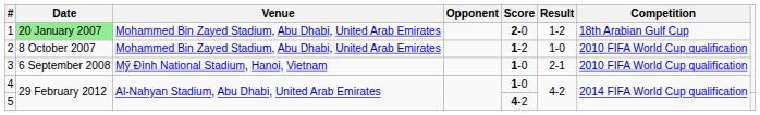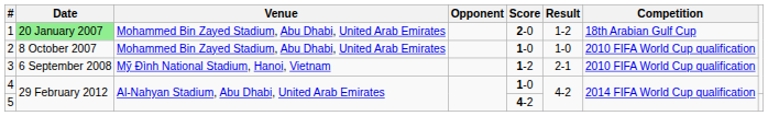 <table class="wikitable">
 <tr>
 <th>#</th>
 <th>Date</th>
 <th>Venue</th>
 <th>Opponent</th>
 <th>Score</th>
 <th>Result</th>
 <th>Competition</th>
 </tr>
 <tr>
 <td>1</td>
 <td style="background: lightgreen;">20 January 2007</td>
 <td><a href='#'>Mohammed Bin Zayed Stadium</a>, <a href='#'>Abu Dhabi</a>, <a href='#'>United Arab Emirates</a></td>
 <td></td>
 <td align=center><strong>2</strong>-0</td>
 <td align=center>1-2</td>
 <td><a href='#'>18th Arabian Gulf Cup</a></td>
 </tr>
 <tr>
 <td>2</td>
 <td>8 October 2007</td>
 <td><a href='#'>Mohammed Bin Zayed Stadium</a>, <a href='#'>Abu Dhabi</a>, <a href='#'>United Arab Emirates</a></td>
 <td></td>
-<td align=center><strong>1</strong>-2</td>
+<td align=center><strong>1</strong>-0</td>
 <td align=center>1-0</td>
 <td><a href='#'>2010 FIFA World Cup qualification</a></td>
 </tr>
 <tr>
 <td>3</td>
 <td>6 September 2008</td>
 <td><a href='#'>Mỹ Đình National Stadium</a>, <a href='#'>Hanoi</a>, <a href='#'>Vietnam</a></td>
 <td></td>
-<td align=center><strong>1</strong>-0</td>
+<td align=center><strong>1</strong>-2</td>
 <td align=center>2-1</td>
 <td><a href='#'>2010 FIFA World Cup qualification</a></td>
 </tr>
 <tr>
 <td>4</td>
 <td rowspan=2>29 February 2012</td>
 <td rowspan=2><a href='#'>Al-Nahyan Stadium</a>, <a href='#'>Abu Dhabi</a>, <a href='#'>United Arab Emirates</a></td>
 <td rowspan=2></td>
 <td align=center><strong>1</strong>-0</td>
 <td rowspan=2 align=center>4-2</td>
 <td rowspan=2><a href='#'>2014 FIFA World Cup qualification</a></td>
 </tr>
 <tr>
 <td>5</td>
 <td align=center><strong>4</strong>-2</td>
 <td></td>
 </tr>
 </table>
